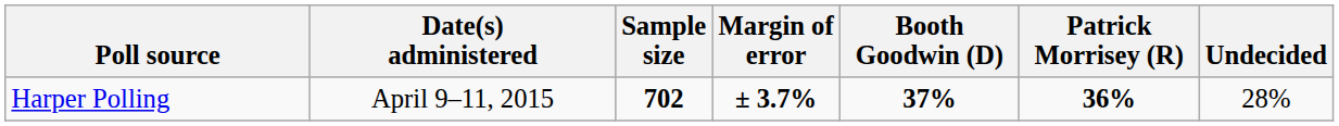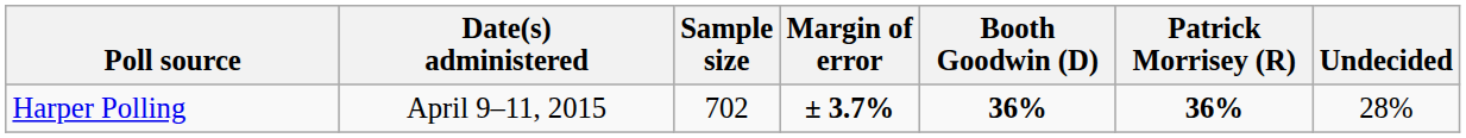 <table class="wikitable">
 <tr valign= bottom>
 <th style="width:175px;">Poll source</th>
 <th style="width:175px;">Date(s)<br>administered</th>
 <th class=small>Sample<br>size</th>
 <th class=small>Margin of<br>error</th>
 <th style="width:100px;">Booth<br>Goodwin (D)</th>
 <th style="width:100px;">Patrick<br>Morrisey (R)</th>
 <th>Undecided</th>
 </tr>
 <tr>
 <td><a href='#'>Harper Polling</a></td>
 <td align=center>April 9–11, 2015</td>
-<td align=center><strong>702</strong></td>
+<td align=center>702</td>
 <td align=center><strong>± 3.7%</strong></td>
-<td align=center><strong>37%</strong></td>
+<td align=center><strong>36%</strong></td>
 <td align=center><strong>36%</strong></td>
 <td align=center>28%</td>
 </tr>
 </table>
